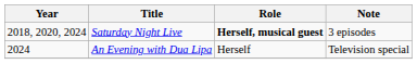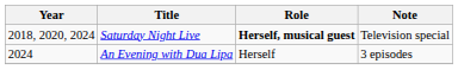 <table class="wikitable">
 <tr>
 <th>Year</th>
 <th>Title</th>
 <th>Role</th>
 <th>Note</th>
 </tr>
 <tr>
 <td>2018, 2020, 2024</td>
 <td><em><a href='#'>Saturday Night Live</a></em></td>
 <td><strong>Herself, musical guest</strong></td>
-<td>3 episodes</td>
+<td>Television special</td>
 </tr>
 <tr>
 <td>2024</td>
 <td><em><a href='#'>An Evening with Dua Lipa</a></em></td>
 <td>Herself</td>
-<td>Television special</td>
+<td>3 episodes</td>
 </tr>
 <tr>
 </tr>
 </table>
